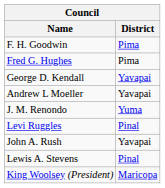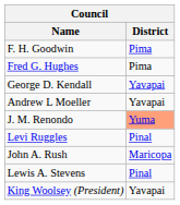 <table class="wikitable">
 <tr>
 <th colspan="2">Council</th>
 </tr>
 <tr>
 <th>Name</th>
 <th>District</th>
 </tr>
 <tr>
 <td>F. H. Goodwin</td>
 <td><a href='#'>Pima</a></td>
 </tr>
 <tr>
 <td><a href='#'>Fred G. Hughes</a></td>
 <td>Pima</td>
 </tr>
 <tr>
 <td>George D. Kendall</td>
 <td><a href='#'>Yavapai</a></td>
 </tr>
 <tr>
 <td>Andrew L Moeller</td>
 <td>Yavapai</td>
 </tr>
 <tr>
 <td>J. M. Renondo</td>
-<td><a href='#'>Yuma</a></td>
+<td style="background: lightsalmon;"><a href='#'>Yuma</a></td>
 </tr>
 <tr>
 <td><a href='#'>Levi Ruggles</a></td>
 <td><a href='#'>Pinal</a></td>
 </tr>
 <tr>
 <td>John A. Rush</td>
-<td>Yavapai</td>
+<td><a href='#'>Maricopa</a></td>
 </tr>
 <tr>
 <td>Lewis A. Stevens</td>
 <td><a href='#'>Pinal</a></td>
 </tr>
 <tr>
 <td><a href='#'>King Woolsey</a> <em>(President)</em></td>
-<td><a href='#'>Maricopa</a></td>
+<td>Yavapai</td>
 </tr>
 </table>
